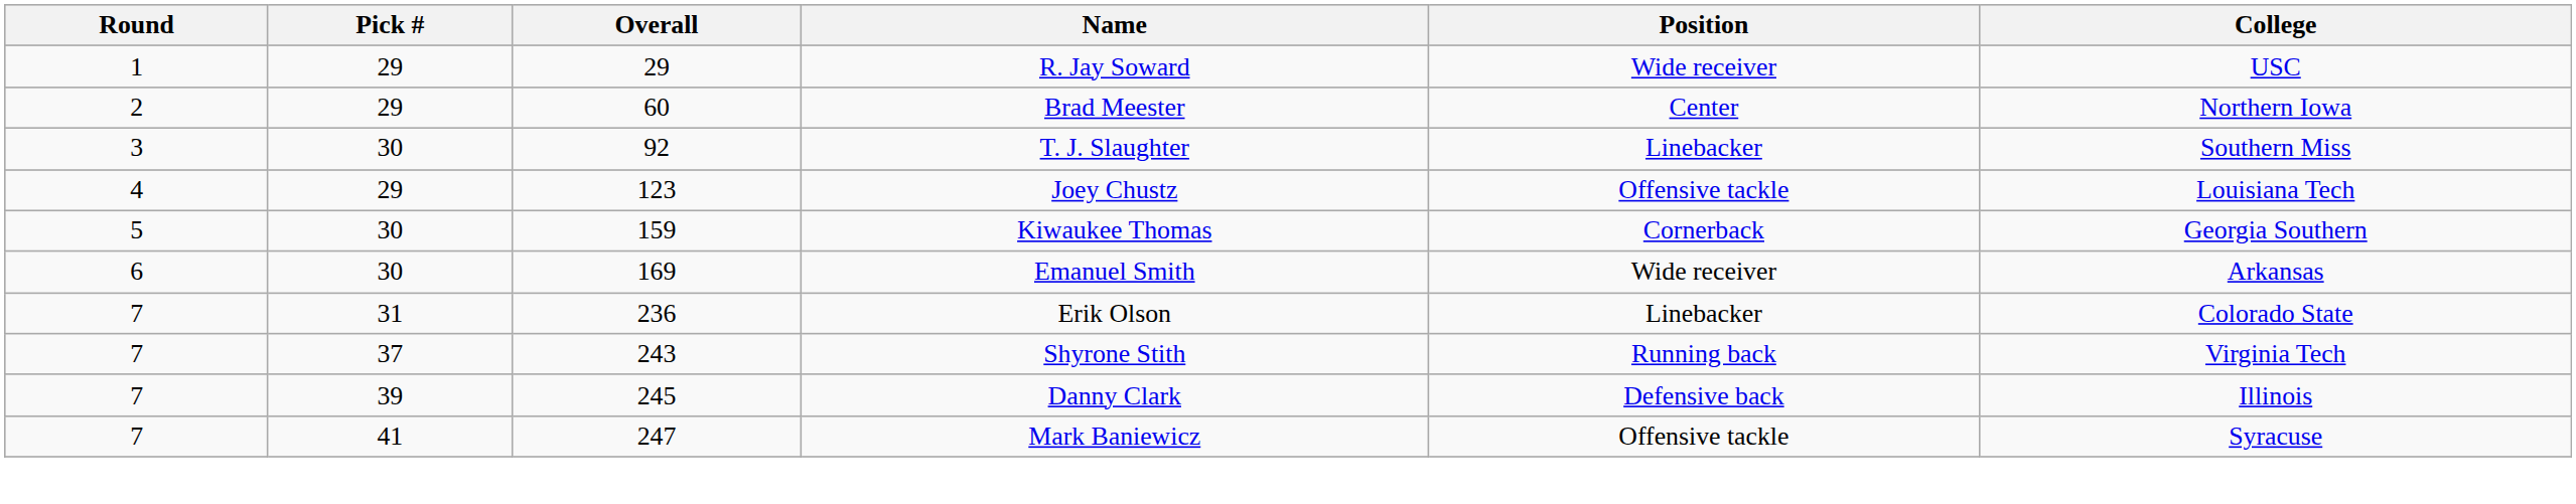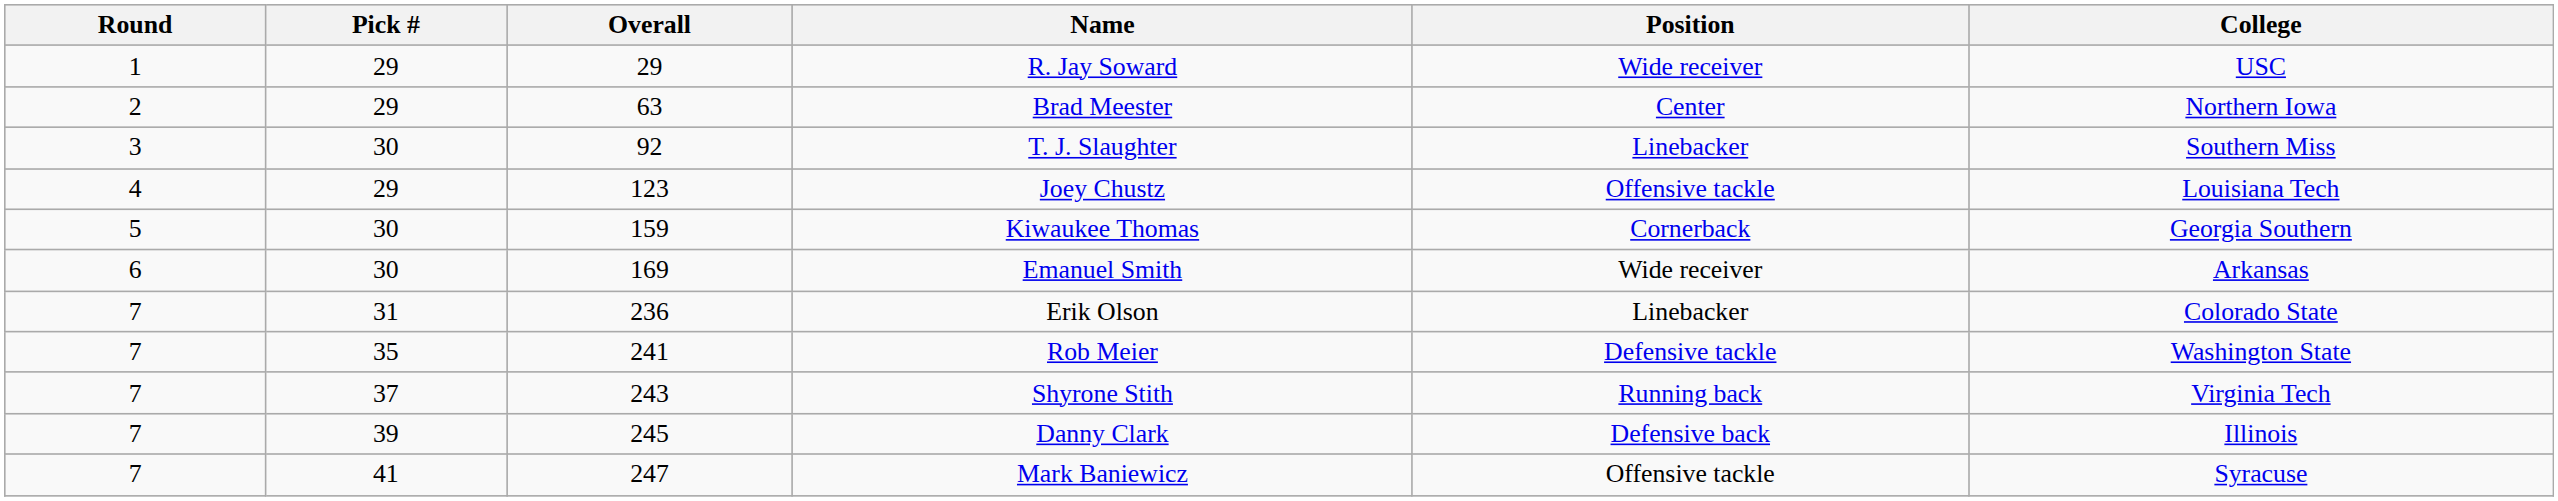 <table class="wikitable sortable sortable" style="width: 100%; text-align:center">
 <tr>
 <th>Round</th>
 <th>Pick #</th>
 <th>Overall</th>
 <th>Name</th>
 <th>Position</th>
 <th>College</th>
 </tr>
 <tr>
 <td>1</td>
 <td>29</td>
 <td>29</td>
 <td><a href='#'>R. Jay Soward</a></td>
 <td><a href='#'>Wide receiver</a></td>
 <td><a href='#'>USC</a></td>
 </tr>
 <tr>
 <td>2</td>
 <td>29</td>
-<td>60</td>
+<td>63</td>
 <td><a href='#'>Brad Meester</a></td>
 <td><a href='#'>Center</a></td>
 <td><a href='#'>Northern Iowa</a></td>
 </tr>
 <tr>
 <td>3</td>
 <td>30</td>
 <td>92</td>
 <td><a href='#'>T. J. Slaughter</a></td>
 <td><a href='#'>Linebacker</a></td>
 <td><a href='#'>Southern Miss</a></td>
 </tr>
 <tr>
 <td>4</td>
 <td>29</td>
 <td>123</td>
 <td><a href='#'>Joey Chustz</a></td>
 <td><a href='#'>Offensive tackle</a></td>
 <td><a href='#'>Louisiana Tech</a></td>
 </tr>
 <tr>
 <td>5</td>
 <td>30</td>
 <td>159</td>
 <td><a href='#'>Kiwaukee Thomas</a></td>
 <td><a href='#'>Cornerback</a></td>
 <td><a href='#'>Georgia Southern</a></td>
 </tr>
 <tr>
 <td>6</td>
 <td>30</td>
 <td>169</td>
 <td><a href='#'>Emanuel Smith</a></td>
 <td>Wide receiver</td>
 <td><a href='#'>Arkansas</a></td>
 </tr>
 <tr>
 <td>7</td>
 <td>31</td>
 <td>236</td>
 <td>Erik Olson</td>
 <td>Linebacker</td>
 <td><a href='#'>Colorado State</a></td>
 </tr>
 <tr>
 <td>7</td>
+<td>35</td>
+<td>241</td>
+<td><a href='#'>Rob Meier</a></td>
+<td><a href='#'>Defensive tackle</a></td>
+<td><a href='#'>Washington State</a></td>
+</tr>
+<tr>
+<td>7</td>
 <td>37</td>
 <td>243</td>
 <td><a href='#'>Shyrone Stith</a></td>
 <td><a href='#'>Running back</a></td>
 <td><a href='#'>Virginia Tech</a></td>
 </tr>
 <tr>
 <td>7</td>
 <td>39</td>
 <td>245</td>
 <td><a href='#'>Danny Clark</a></td>
 <td><a href='#'>Defensive back</a></td>
 <td><a href='#'>Illinois</a></td>
 </tr>
 <tr>
 <td>7</td>
 <td>41</td>
 <td>247</td>
 <td><a href='#'>Mark Baniewicz</a></td>
 <td>Offensive tackle</td>
 <td><a href='#'>Syracuse</a></td>
 </tr>
 </table>
